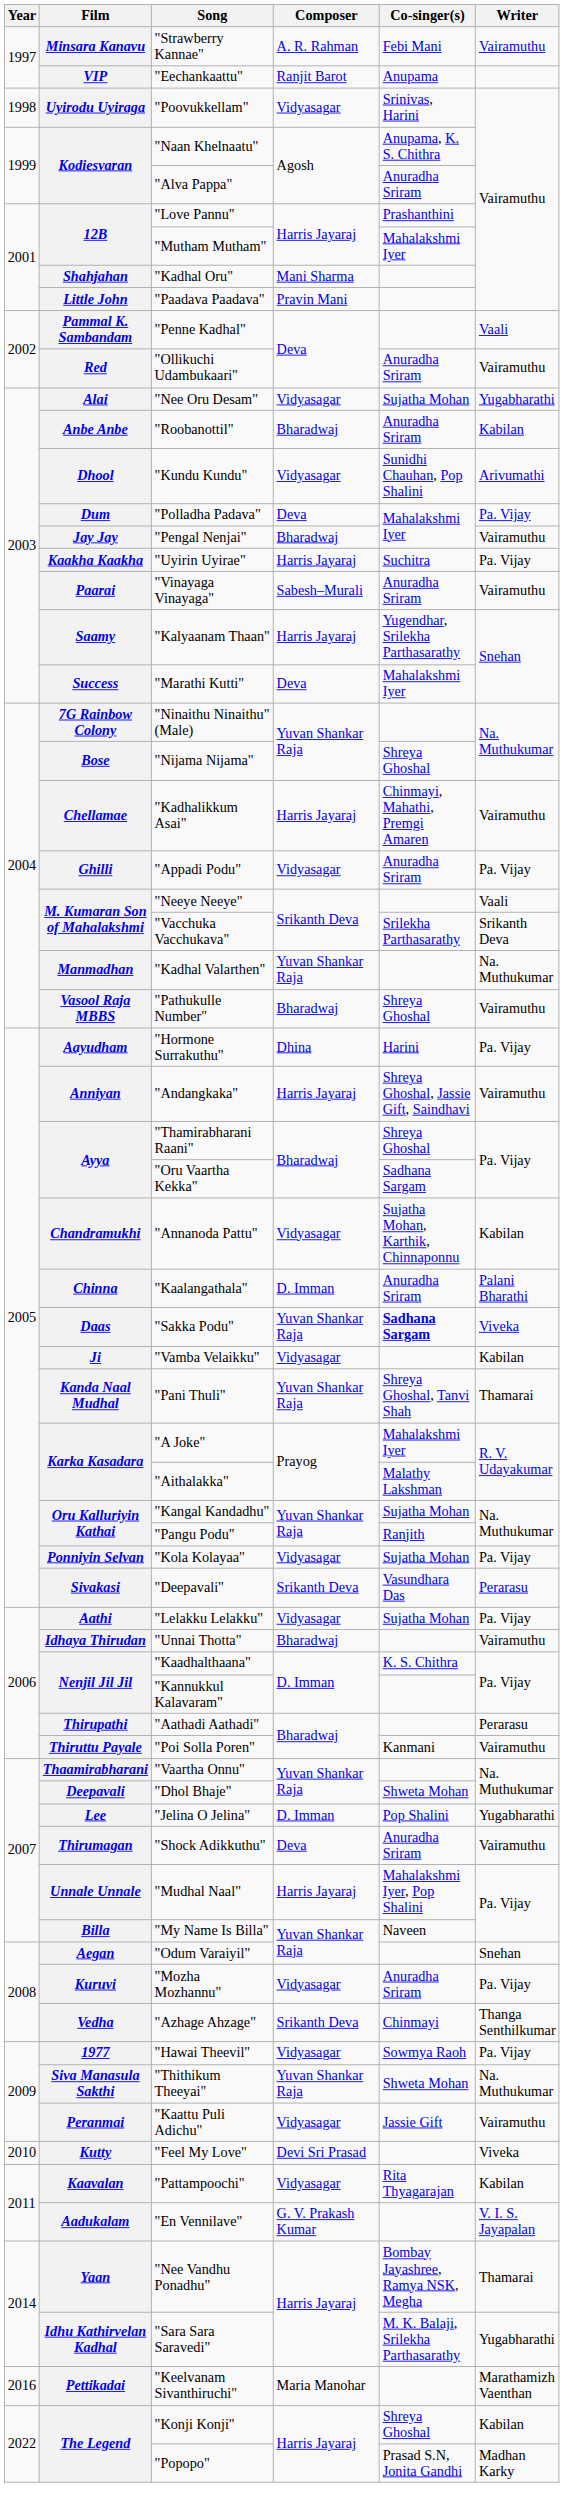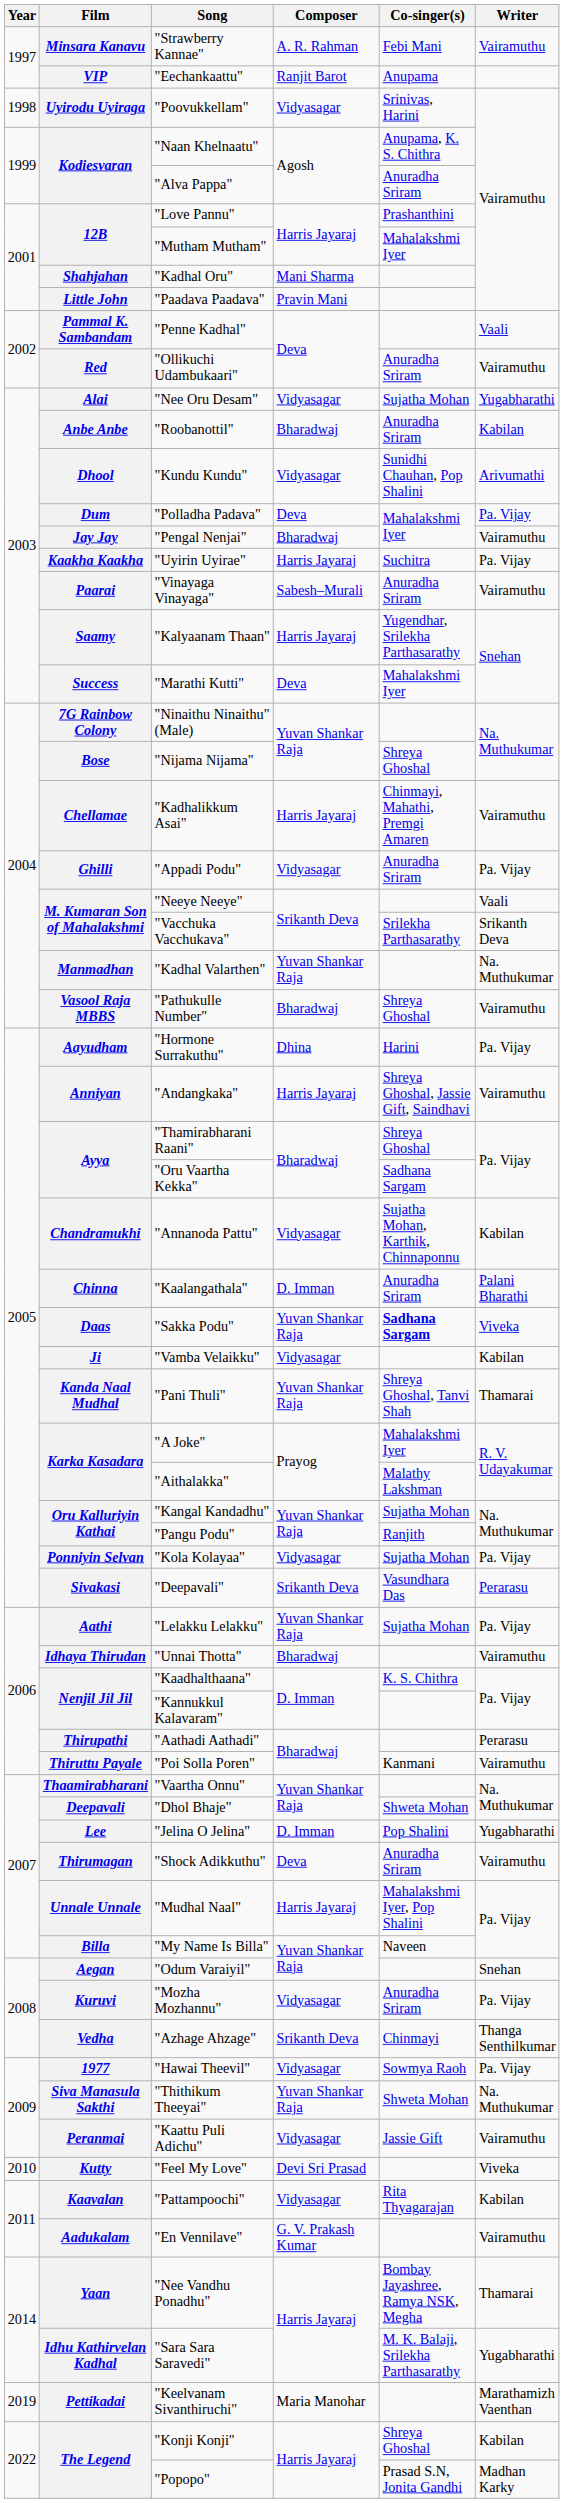 <table class="wikitable plainrowheaders" width="100%" textcolor:#000;">
 <tr>
 <th scope="col" width=5%><strong>Year</strong></th>
 <th scope="col" width=20%><strong>Film</strong></th>
 <th scope="col" width=23%><strong>Song</strong></th>
 <th scope="col" width=21%><strong>Composer</strong></th>
 <th scope="col" width="18%"><strong>Co-singer(s)</strong></th>
 <th scope="col" width="17%"><strong>Writer</strong></th>
 </tr>
 <tr>
 <td rowspan=2>1997</td>
 <th><em><a href='#'>Minsara Kanavu</a></em></th>
 <td>"Strawberry Kannae"</td>
 <td><a href='#'>A. R. Rahman</a></td>
 <td><a href='#'>Febi Mani</a></td>
 <td><a href='#'>Vairamuthu</a></td>
 </tr>
 <tr>
 <th><em><a href='#'>VIP</a></em></th>
 <td>"Eechankaattu"</td>
 <td><a href='#'>Ranjit Barot</a></td>
 <td><a href='#'>Anupama</a></td>
 <td></td>
 </tr>
 <tr>
 <td>1998</td>
 <th><em><a href='#'>Uyirodu Uyiraga</a></em></th>
 <td>"Poovukkellam"</td>
 <td><a href='#'>Vidyasagar</a></td>
 <td><a href='#'>Srinivas</a>, <a href='#'>Harini</a></td>
 <td rowspan="7">Vairamuthu</td>
 </tr>
 <tr>
 <td rowspan="2">1999</td>
 <th rowspan="2"><em><a href='#'>Kodiesvaran</a></em></th>
 <td>"Naan Khelnaatu"</td>
 <td rowspan="2">Agosh</td>
 <td><a href='#'>Anupama</a>, <a href='#'>K. S. Chithra</a></td>
 </tr>
 <tr>
 <td>"Alva Pappa"</td>
 <td><a href='#'>Anuradha Sriram</a></td>
 </tr>
 <tr>
 <td rowspan="4">2001</td>
 <th rowspan="2"><em><a href='#'>12B</a></em></th>
 <td>"Love Pannu"</td>
 <td rowspan="2"><a href='#'>Harris Jayaraj</a></td>
 <td><a href='#'>Prashanthini</a></td>
 </tr>
 <tr>
 <td>"Mutham Mutham"</td>
 <td><a href='#'>Mahalakshmi Iyer</a></td>
 </tr>
 <tr>
 <th><em><a href='#'>Shahjahan</a></em></th>
 <td>"Kadhal Oru"</td>
 <td><a href='#'>Mani Sharma</a></td>
 <td></td>
 </tr>
 <tr>
 <th><em><a href='#'>Little John</a></em></th>
 <td>"Paadava Paadava"</td>
 <td><a href='#'>Pravin Mani</a></td>
 <td></td>
 </tr>
 <tr>
 <td rowspan="2">2002</td>
 <th><em><a href='#'>Pammal K. Sambandam</a></em></th>
 <td>"Penne Kadhal"</td>
 <td rowspan="2"><a href='#'>Deva</a></td>
 <td></td>
 <td><a href='#'>Vaali</a></td>
 </tr>
 <tr>
 <th><em><a href='#'>Red</a></em></th>
 <td>"Ollikuchi Udambukaari"</td>
 <td><a href='#'>Anuradha Sriram</a></td>
 <td>Vairamuthu</td>
 </tr>
 <tr>
 <td rowspan="9">2003</td>
 <th><em><a href='#'>Alai</a></em></th>
 <td>"Nee Oru Desam"</td>
 <td><a href='#'>Vidyasagar</a></td>
 <td><a href='#'>Sujatha Mohan</a></td>
 <td><a href='#'>Yugabharathi</a></td>
 </tr>
 <tr>
 <th><em><a href='#'>Anbe Anbe</a></em></th>
 <td>"Roobanottil"</td>
 <td><a href='#'>Bharadwaj</a></td>
 <td><a href='#'>Anuradha Sriram</a></td>
 <td><a href='#'>Kabilan</a></td>
 </tr>
 <tr>
 <th><em><a href='#'>Dhool</a></em></th>
 <td>"Kundu Kundu"</td>
 <td><a href='#'>Vidyasagar</a></td>
 <td><a href='#'>Sunidhi Chauhan</a>, <a href='#'>Pop Shalini</a></td>
 <td><a href='#'>Arivumathi</a></td>
 </tr>
 <tr>
 <th><em><a href='#'>Dum</a></em></th>
 <td>"Polladha Padava"</td>
 <td><a href='#'>Deva</a></td>
 <td rowspan="2"><a href='#'>Mahalakshmi Iyer</a></td>
 <td><a href='#'>Pa. Vijay</a></td>
 </tr>
 <tr>
 <th><em><a href='#'>Jay Jay</a></em></th>
 <td>"Pengal Nenjai"</td>
 <td><a href='#'>Bharadwaj</a></td>
 <td>Vairamuthu</td>
 </tr>
 <tr>
 <th><em><a href='#'>Kaakha Kaakha</a></em></th>
 <td>"Uyirin Uyirae"</td>
 <td><a href='#'>Harris Jayaraj</a></td>
 <td><a href='#'>Suchitra</a></td>
 <td>Pa. Vijay</td>
 </tr>
 <tr>
 <th><em><a href='#'>Paarai</a></em></th>
 <td>"Vinayaga Vinayaga"</td>
 <td><a href='#'>Sabesh–Murali</a></td>
 <td><a href='#'>Anuradha Sriram</a></td>
 <td>Vairamuthu</td>
 </tr>
 <tr>
 <th><em><a href='#'>Saamy</a></em></th>
 <td>"Kalyaanam Thaan"</td>
 <td><a href='#'>Harris Jayaraj</a></td>
 <td><a href='#'>Yugendhar</a>, <a href='#'>Srilekha Parthasarathy</a></td>
 <td rowspan="2"><a href='#'>Snehan</a></td>
 </tr>
 <tr>
 <th><em><a href='#'>Success</a></em></th>
 <td>"Marathi Kutti"</td>
 <td><a href='#'>Deva</a></td>
 <td><a href='#'>Mahalakshmi Iyer</a></td>
 </tr>
 <tr>
 <td rowspan="8">2004</td>
 <th><em><a href='#'>7G Rainbow Colony</a></em></th>
 <td>"Ninaithu Ninaithu"(Male)</td>
 <td rowspan="2"><a href='#'>Yuvan Shankar Raja</a></td>
 <td></td>
 <td rowspan="2"><a href='#'>Na. Muthukumar</a></td>
 </tr>
 <tr>
 <th><em><a href='#'>Bose</a></em></th>
 <td>"Nijama Nijama"</td>
 <td><a href='#'>Shreya Ghoshal</a></td>
 </tr>
 <tr>
 <th><em><a href='#'>Chellamae</a></em></th>
 <td>"Kadhalikkum Asai"</td>
 <td><a href='#'>Harris Jayaraj</a></td>
 <td><a href='#'>Chinmayi</a>, <a href='#'>Mahathi</a>, <a href='#'>Premgi Amaren</a></td>
 <td>Vairamuthu</td>
 </tr>
 <tr>
 <th><em><a href='#'>Ghilli</a></em></th>
 <td>"Appadi Podu"</td>
 <td><a href='#'>Vidyasagar</a></td>
 <td><a href='#'>Anuradha Sriram</a></td>
 <td>Pa. Vijay</td>
 </tr>
 <tr>
 <th rowspan="2"><em><a href='#'>M. Kumaran Son of Mahalakshmi</a></em></th>
 <td>"Neeye Neeye"</td>
 <td rowspan="2"><a href='#'>Srikanth Deva</a></td>
 <td></td>
 <td>Vaali</td>
 </tr>
 <tr>
 <td>"Vacchuka Vacchukava"</td>
 <td><a href='#'>Srilekha Parthasarathy</a></td>
 <td>Srikanth Deva</td>
 </tr>
 <tr>
 <th><a href='#'><em>Manmadhan</em></a></th>
 <td>"Kadhal Valarthen"</td>
 <td><a href='#'>Yuvan Shankar Raja</a></td>
 <td></td>
 <td>Na. Muthukumar</td>
 </tr>
 <tr>
 <th><em><a href='#'>Vasool Raja MBBS</a></em></th>
 <td>"Pathukulle Number"</td>
 <td><a href='#'>Bharadwaj</a></td>
 <td><a href='#'>Shreya Ghoshal</a></td>
 <td>Vairamuthu</td>
 </tr>
 <tr>
 <td rowspan="15">2005</td>
 <th><a href='#'><em>Aayudham</em></a></th>
 <td>"Hormone Surrakuthu"</td>
 <td><a href='#'>Dhina</a></td>
 <td><a href='#'>Harini</a></td>
 <td>Pa. Vijay</td>
 </tr>
 <tr>
 <th><em><a href='#'>Anniyan</a></em></th>
 <td>"Andangkaka"</td>
 <td><a href='#'>Harris Jayaraj</a></td>
 <td><a href='#'>Shreya Ghoshal</a>, <a href='#'>Jassie Gift</a>, <a href='#'>Saindhavi</a></td>
 <td>Vairamuthu</td>
 </tr>
 <tr>
 <th rowspan="2"><a href='#'><em>Ayya</em></a></th>
 <td>"Thamirabharani Raani"</td>
 <td rowspan="2"><a href='#'>Bharadwaj</a></td>
 <td><a href='#'>Shreya Ghoshal</a></td>
 <td rowspan="2">Pa. Vijay</td>
 </tr>
 <tr>
 <td>"Oru Vaartha Kekka"</td>
 <td><a href='#'>Sadhana Sargam</a></td>
 </tr>
 <tr>
 <th><em><a href='#'>Chandramukhi</a></em></th>
 <td>"Annanoda Pattu"</td>
 <td><a href='#'>Vidyasagar</a></td>
 <td><a href='#'>Sujatha Mohan</a>, <a href='#'>Karthik</a>, <a href='#'>Chinnaponnu</a></td>
 <td>Kabilan</td>
 </tr>
 <tr>
 <th><em><a href='#'>Chinna</a></em></th>
 <td>"Kaalangathala"</td>
 <td><a href='#'>D. Imman</a></td>
 <td><a href='#'>Anuradha Sriram</a></td>
 <td><a href='#'>Palani Bharathi</a></td>
 </tr>
 <tr>
 <th><em><a href='#'>Daas</a></em></th>
 <td>"Sakka Podu"</td>
 <td><a href='#'>Yuvan Shankar Raja</a></td>
 <td><strong><a href='#'>Sadhana Sargam</a></strong></td>
 <td><a href='#'>Viveka</a></td>
 </tr>
 <tr>
 <th><a href='#'><em>Ji</em></a></th>
 <td>"Vamba Velaikku"</td>
 <td><a href='#'>Vidyasagar</a></td>
 <td></td>
 <td>Kabilan</td>
 </tr>
 <tr>
 <th><em><a href='#'>Kanda Naal Mudhal</a></em></th>
 <td>"Pani Thuli"</td>
 <td><a href='#'>Yuvan Shankar Raja</a></td>
 <td><a href='#'>Shreya Ghoshal</a>, <a href='#'>Tanvi Shah</a></td>
 <td>Thamarai</td>
 </tr>
 <tr>
 <th rowspan="2"><em><a href='#'>Karka Kasadara</a></em></th>
 <td>"A Joke"</td>
 <td rowspan="2">Prayog</td>
 <td><a href='#'>Mahalakshmi Iyer</a></td>
 <td rowspan="2"><a href='#'>R. V. Udayakumar</a></td>
 </tr>
 <tr>
 <td>"Aithalakka"</td>
 <td><a href='#'>Malathy Lakshman</a></td>
 </tr>
 <tr>
 <th rowspan="2"><em><a href='#'>Oru Kalluriyin Kathai</a></em></th>
 <td>"Kangal Kandadhu"</td>
 <td rowspan="2"><a href='#'>Yuvan Shankar Raja</a></td>
 <td><a href='#'>Sujatha Mohan</a></td>
 <td rowspan="2">Na. Muthukumar</td>
 </tr>
 <tr>
 <td>"Pangu Podu"</td>
 <td><a href='#'>Ranjith</a></td>
 </tr>
 <tr>
 <th><a href='#'><em>Ponniyin Selvan</em></a></th>
 <td>"Kola Kolayaa"</td>
 <td><a href='#'>Vidyasagar</a></td>
 <td><a href='#'>Sujatha Mohan</a></td>
 <td>Pa. Vijay</td>
 </tr>
 <tr>
 <th><em><a href='#'>Sivakasi</a></em></th>
 <td>"Deepavali"</td>
 <td><a href='#'>Srikanth Deva</a></td>
 <td><a href='#'>Vasundhara Das</a></td>
 <td><a href='#'>Perarasu</a></td>
 </tr>
 <tr>
 <td rowspan="6">2006</td>
 <th><em><a href='#'>Aathi</a></em></th>
 <td>"Lelakku Lelakku"</td>
-<td><a href='#'>Vidyasagar</a></td>
+<td><a href='#'>Yuvan Shankar Raja</a></td>
 <td><a href='#'>Sujatha Mohan</a></td>
 <td>Pa. Vijay</td>
 </tr>
 <tr>
 <th><em><a href='#'>Idhaya Thirudan</a></em></th>
 <td>"Unnai Thotta"</td>
 <td><a href='#'>Bharadwaj</a></td>
 <td></td>
 <td>Vairamuthu</td>
 </tr>
 <tr>
 <th rowspan="2"><em><a href='#'>Nenjil Jil Jil</a></em></th>
 <td>"Kaadhalthaana"</td>
 <td rowspan="2"><a href='#'>D. Imman</a></td>
 <td><a href='#'>K. S. Chithra</a></td>
 <td rowspan="2">Pa. Vijay</td>
 </tr>
 <tr>
 <td>"Kannukkul Kalavaram"</td>
 <td></td>
 </tr>
 <tr>
 <th><a href='#'><em>Thirupathi</em></a></th>
 <td>"Aathadi Aathadi"</td>
 <td rowspan="2"><a href='#'>Bharadwaj</a></td>
 <td></td>
 <td>Perarasu</td>
 </tr>
 <tr>
 <th><em><a href='#'>Thiruttu Payale</a></em></th>
 <td>"Poi Solla Poren"</td>
 <td>Kanmani</td>
 <td>Vairamuthu</td>
 </tr>
 <tr>
 <td rowspan="6">2007</td>
 <th><em><a href='#'>Thaamirabharani</a></em></th>
 <td>"Vaartha Onnu"</td>
 <td rowspan="2"><a href='#'>Yuvan Shankar Raja</a></td>
 <td></td>
 <td rowspan="2">Na. Muthukumar</td>
 </tr>
 <tr>
 <th><em><a href='#'>Deepavali</a></em></th>
 <td>"Dhol Bhaje"</td>
 <td><a href='#'>Shweta Mohan</a></td>
 </tr>
 <tr>
 <th><em><a href='#'>Lee</a></em></th>
 <td>"Jelina O Jelina"</td>
 <td><a href='#'>D. Imman</a></td>
 <td><a href='#'>Pop Shalini</a></td>
 <td>Yugabharathi</td>
 </tr>
 <tr>
 <th><em><a href='#'>Thirumagan</a></em></th>
 <td>"Shock Adikkuthu"</td>
 <td><a href='#'>Deva</a></td>
 <td><a href='#'>Anuradha Sriram</a></td>
 <td>Vairamuthu</td>
 </tr>
 <tr>
 <th><em><a href='#'>Unnale Unnale</a></em></th>
 <td>"Mudhal Naal"</td>
 <td><a href='#'>Harris Jayaraj</a></td>
 <td><a href='#'>Mahalakshmi Iyer</a>, <a href='#'>Pop Shalini</a></td>
 <td rowspan="2">Pa. Vijay</td>
 </tr>
 <tr>
 <th><em><a href='#'>Billa</a></em></th>
 <td>"My Name Is Billa"</td>
 <td rowspan="2"><a href='#'>Yuvan Shankar Raja</a></td>
 <td>Naveen</td>
 </tr>
 <tr>
 <td rowspan="3">2008</td>
 <th><em><a href='#'>Aegan</a></em></th>
 <td>"Odum Varaiyil"</td>
 <td></td>
 <td>Snehan</td>
 </tr>
 <tr>
 <th><em><a href='#'>Kuruvi</a></em></th>
 <td>"Mozha Mozhannu"</td>
 <td><a href='#'>Vidyasagar</a></td>
 <td><a href='#'>Anuradha Sriram</a></td>
 <td>Pa. Vijay</td>
 </tr>
 <tr>
 <th><em><a href='#'>Vedha</a></em></th>
 <td>"Azhage Ahzage"</td>
 <td><a href='#'>Srikanth Deva</a></td>
 <td><a href='#'>Chinmayi</a></td>
 <td>Thanga Senthilkumar</td>
 </tr>
 <tr>
 <td rowspan="3">2009</td>
 <th><em><a href='#'>1977</a></em></th>
 <td>"Hawai Theevil"</td>
 <td><a href='#'>Vidyasagar</a></td>
 <td><a href='#'>Sowmya Raoh</a></td>
 <td>Pa. Vijay</td>
 </tr>
 <tr>
 <th><em><a href='#'>Siva Manasula Sakthi</a></em></th>
 <td>"Thithikum Theeyai"</td>
 <td><a href='#'>Yuvan Shankar Raja</a></td>
 <td><a href='#'>Shweta Mohan</a></td>
 <td>Na. Muthukumar</td>
 </tr>
 <tr>
 <th><em><a href='#'>Peranmai</a></em></th>
 <td>"Kaattu Puli Adichu"</td>
 <td><a href='#'>Vidyasagar</a></td>
 <td><a href='#'>Jassie Gift</a></td>
 <td>Vairamuthu</td>
 </tr>
 <tr>
 <td>2010</td>
 <th><a href='#'><em>Kutty</em></a></th>
 <td>"Feel My Love"</td>
 <td><a href='#'>Devi Sri Prasad</a></td>
 <td></td>
 <td>Viveka</td>
 </tr>
 <tr>
 <td rowspan=2>2011</td>
 <th><em><a href='#'>Kaavalan</a></em></th>
 <td>"Pattampoochi"</td>
 <td><a href='#'>Vidyasagar</a></td>
 <td><a href='#'>Rita Thyagarajan</a></td>
 <td>Kabilan</td>
 </tr>
 <tr>
 <th><em><a href='#'>Aadukalam</a></em></th>
 <td>"En Vennilave"</td>
 <td><a href='#'>G. V. Prakash Kumar</a></td>
 <td></td>
-<td><a href='#'>V. I. S. Jayapalan</a></td>
+<td>Vairamuthu</td>
 </tr>
 <tr>
 <td rowspan="2">2014</td>
 <th><em><a href='#'>Yaan</a></em></th>
 <td>"Nee Vandhu Ponadhu"</td>
 <td rowspan="2"><a href='#'>Harris Jayaraj</a></td>
 <td><a href='#'>Bombay Jayashree</a>, <a href='#'>Ramya NSK</a>, <a href='#'>Megha</a></td>
 <td>Thamarai</td>
 </tr>
 <tr>
 <th><em><a href='#'>Idhu Kathirvelan Kadhal</a></em></th>
 <td>"Sara Sara Saravedi"</td>
 <td><a href='#'>M. K. Balaji</a>, <a href='#'>Srilekha Parthasarathy</a></td>
 <td>Yugabharathi</td>
 </tr>
 <tr>
-<td>2016</td>
+<td>2019</td>
 <th><em><a href='#'>Pettikadai</a></em></th>
 <td>"Keelvanam Sivanthiruchi"</td>
 <td>Maria Manohar</td>
 <td></td>
 <td>Marathamizh Vaenthan</td>
 </tr>
 <tr>
 <td rowspan="2">2022</td>
 <th rowspan="2"><em><a href='#'>The Legend</a></em></th>
 <td>"Konji Konji"</td>
 <td rowspan="2"><a href='#'>Harris Jayaraj</a></td>
 <td><a href='#'>Shreya Ghoshal</a></td>
 <td>Kabilan</td>
 </tr>
 <tr>
 <td>"Popopo"</td>
 <td>Prasad S.N, <a href='#'>Jonita Gandhi</a></td>
 <td>Madhan Karky</td>
 </tr>
 </table>
